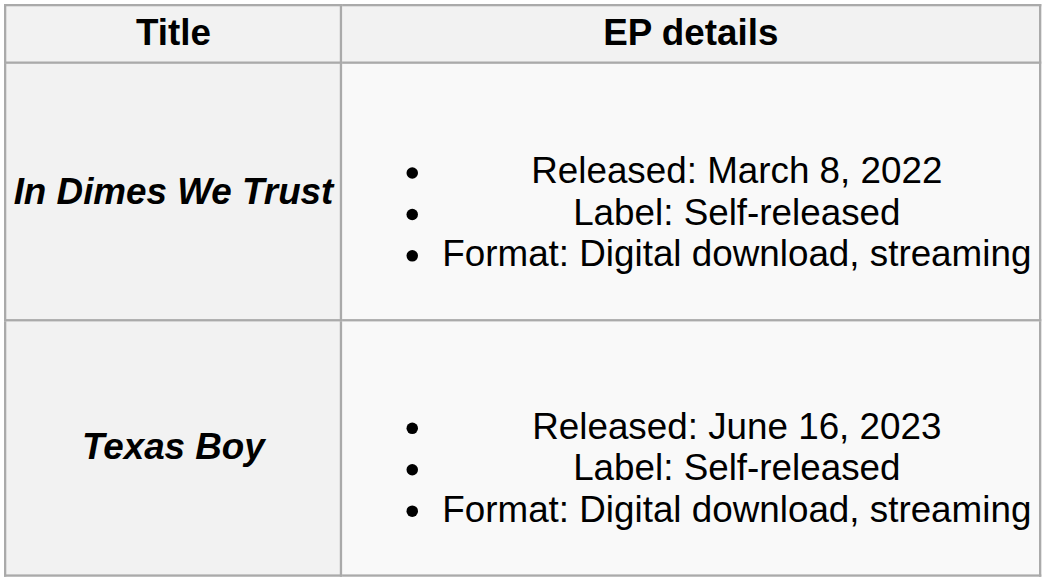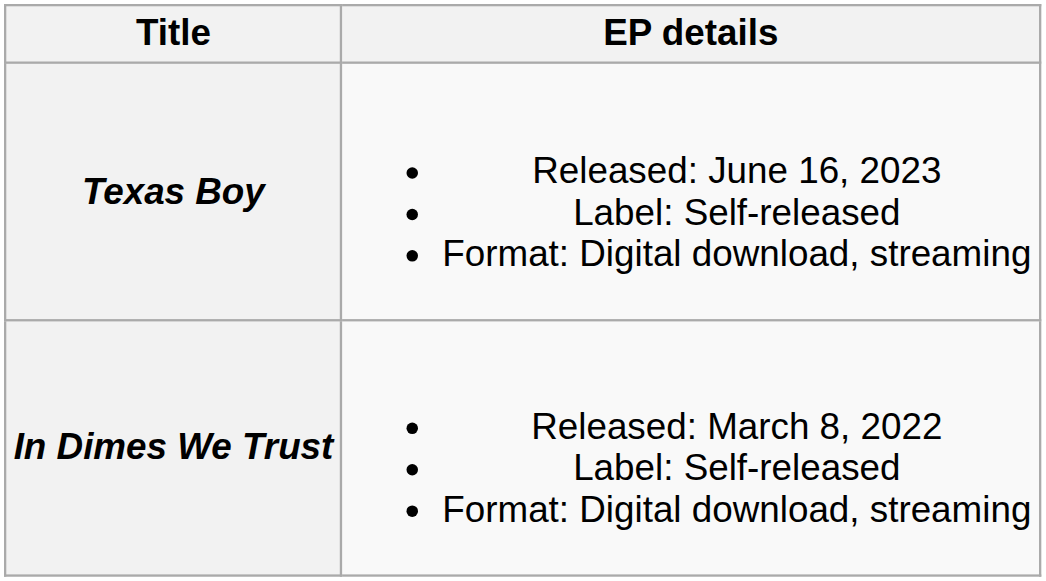 <table class="wikitable plainrowheaders" style="text-align:center;">
 <tr>
 <th scope="col">Title</th>
 <th scope="col">EP details</th>
 </tr>
 <tr>
+<th scope="row"><em>Texas Boy</em></th>
+<td><br><ul><li>Released: June 16, 2023</li><li>Label: Self-released</li><li>Format: Digital download, streaming</li></ul></td>
+</tr>
+<tr>
 <th scope="row"><em>In Dimes We Trust</em></th>
 <td><br><ul><li>Released: March 8, 2022</li><li>Label: Self-released</li><li>Format: Digital download, streaming</li></ul></td>
 </tr>
-<tr>
-<th scope="row"><em>Texas Boy</em></th>
-<td><br><ul><li>Released: June 16, 2023</li><li>Label: Self-released</li><li>Format: Digital download, streaming</li></ul></td>
-</tr>
 </table>
